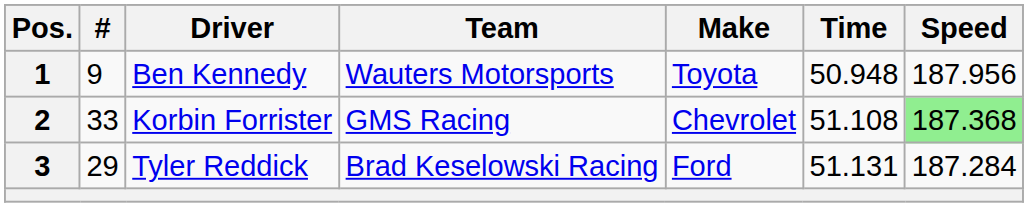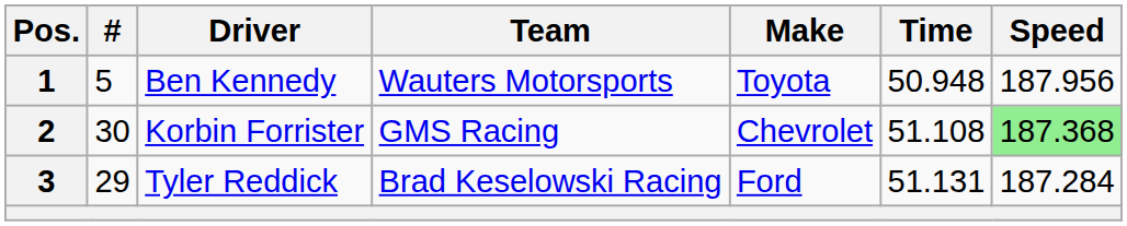 <table class="wikitable" style="font-size:95%">
 <tr>
 <th>Pos.</th>
 <th>#</th>
 <th>Driver</th>
 <th>Team</th>
 <th>Make</th>
 <th>Time</th>
 <th>Speed</th>
 </tr>
 <tr>
 <th>1</th>
-<td>9</td>
+<td>5</td>
 <td><a href='#'>Ben Kennedy</a></td>
 <td><a href='#'>Wauters Motorsports</a></td>
 <td><a href='#'>Toyota</a></td>
 <td>50.948</td>
 <td>187.956</td>
 </tr>
 <tr>
 <th>2</th>
-<td>33</td>
+<td>30</td>
 <td><a href='#'>Korbin Forrister</a></td>
 <td><a href='#'>GMS Racing</a></td>
 <td><a href='#'>Chevrolet</a></td>
 <td>51.108</td>
 <td style="background: lightgreen;">187.368</td>
 </tr>
 <tr>
 <th>3</th>
 <td>29</td>
 <td><a href='#'>Tyler Reddick</a></td>
 <td><a href='#'>Brad Keselowski Racing</a></td>
 <td><a href='#'>Ford</a></td>
 <td>51.131</td>
 <td>187.284</td>
 </tr>
 <tr>
 <th colspan="7"></th>
 </tr>
 </table>
